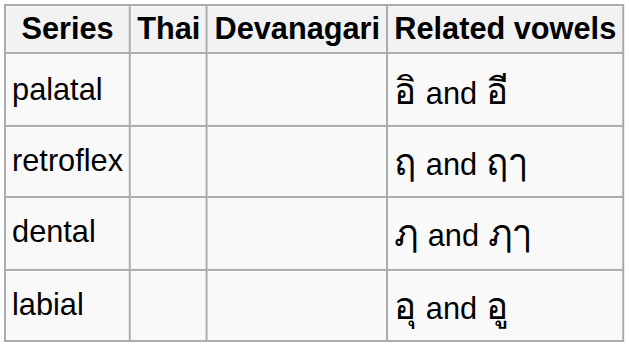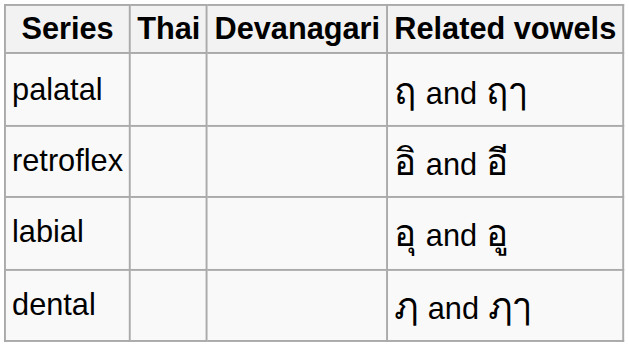 <table class="wikitable">
 <tr>
 <th>Series</th>
 <th>Thai</th>
 <th>Devanagari</th>
 <th>Related vowels</th>
 </tr>
 <tr>
 <td>palatal</td>
 <td></td>
 <td></td>
-<td><big>อิ</big> and <big>อี</big></td>
+<td><big>ฤ</big> and <big>ฤๅ</big></td>
 </tr>
 <tr>
 <td>retroflex</td>
 <td></td>
 <td></td>
-<td><big>ฤ</big> and <big>ฤๅ</big></td>
+<td><big>อิ</big> and <big>อี</big></td>
+</tr>
+<tr>
+<td>labial</td>
+<td></td>
+<td></td>
+<td><big>อุ</big> and <big>อู</big></td>
 </tr>
 <tr>
 <td>dental</td>
 <td></td>
 <td></td>
 <td><big>ฦ</big> and <big>ฦๅ</big></td>
 </tr>
-<tr>
-<td>labial</td>
-<td></td>
-<td></td>
-<td><big>อุ</big> and <big>อู</big></td>
-</tr>
 </table>
